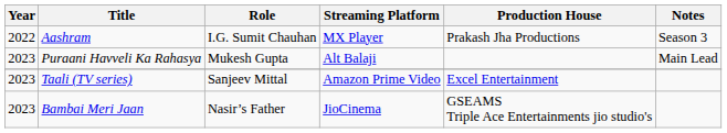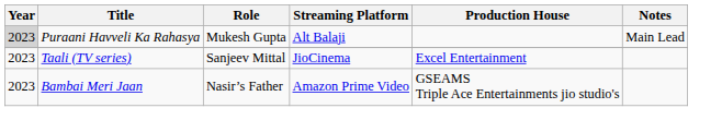 <table class="wikitable sortable">
 <tr>
 <th>Year</th>
 <th>Title</th>
 <th>Role</th>
 <th>Streaming Platform</th>
 <th>Production House</th>
 <th class="unsortable">Notes</th>
 </tr>
 <tr>
-<td>2022</td>
-<td><em><a href='#'>Aashram</a></em></td>
-<td>I.G. Sumit Chauhan</td>
-<td><a href='#'>MX Player</a></td>
-<td>Prakash Jha Productions</td>
-<td>Season 3</td>
-</tr>
-<tr>
-<td>2023</td>
+<td style="background: lightgrey;">2023</td>
 <td><em>Puraani Havveli Ka Rahasya</em></td>
 <td>Mukesh Gupta</td>
 <td><a href='#'>Alt Balaji</a></td>
 <td></td>
 <td>Main Lead</td>
 </tr>
 <tr>
 </tr>
 <tr>
 <td>2023</td>
 <td><em><a href='#'>Taali (TV series)</a></em></td>
 <td>Sanjeev Mittal</td>
-<td><a href='#'>Amazon Prime Video</a></td>
+<td><a href='#'>JioCinema</a></td>
 <td><a href='#'>Excel Entertainment</a></td>
 <td></td>
 </tr>
 <tr>
 <td>2023</td>
 <td><em><a href='#'>Bambai Meri Jaan</a></em></td>
 <td>Nasir’s Father</td>
-<td><a href='#'>JioCinema</a></td>
+<td><a href='#'>Amazon Prime Video</a></td>
 <td>GSEAMS<br>Triple Ace Entertainments jio studio's</td>
 <td></td>
 </tr>
 </table>
